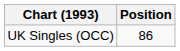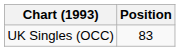 <table class="wikitable">
 <tr>
 <th>Chart (1993)</th>
 <th>Position</th>
 </tr>
 <tr>
 <td align="left">UK Singles (OCC)</td>
-<td align="center">86</td>
+<td align="center">83</td>
 </tr>
 </table>
